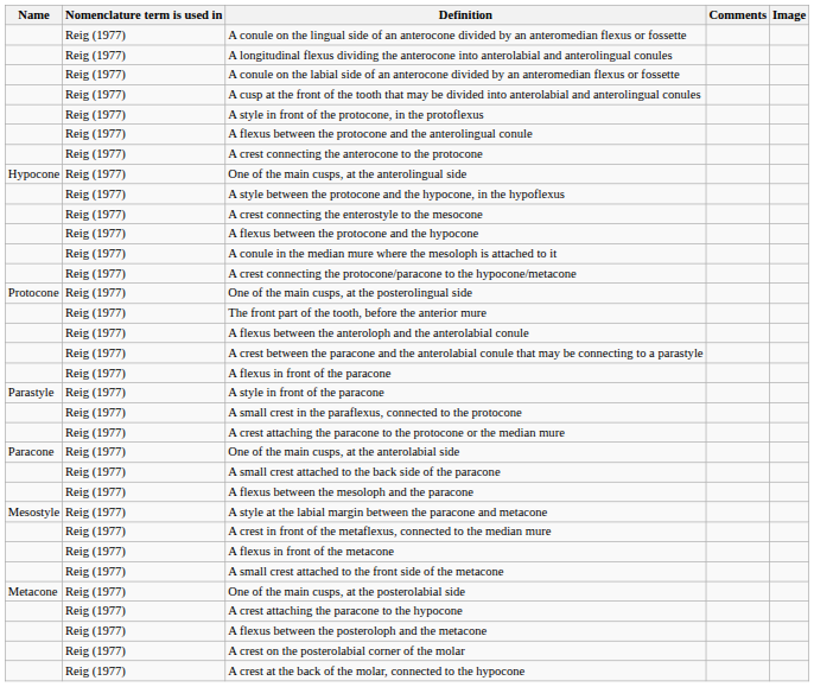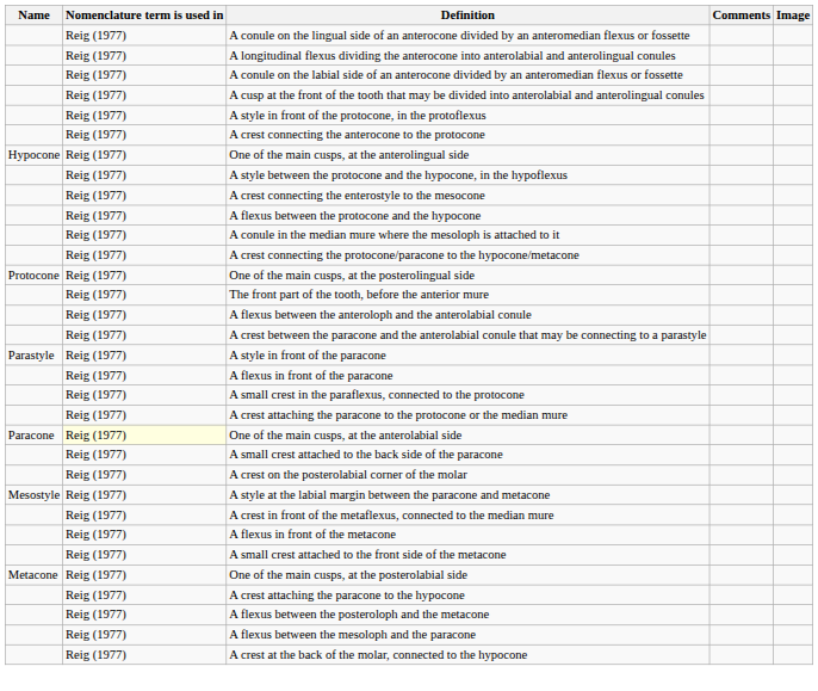 <table class="wikitable sortable">
 <tr>
 <th>Name</th>
 <th>Nomenclature term is used in</th>
 <th>Definition</th>
 <th>Comments</th>
 <th>Image</th>
 </tr>
 <tr>
 <td></td>
 <td>Reig (1977)</td>
 <td>A conule on the lingual side of an anterocone divided by an anteromedian flexus or fossette</td>
 <td></td>
 <td></td>
 </tr>
 <tr>
 <td></td>
 <td>Reig (1977)</td>
 <td>A longitudinal flexus dividing the anterocone into anterolabial and anterolingual conules</td>
 <td></td>
 <td></td>
 </tr>
 <tr>
 <td></td>
 <td>Reig (1977)</td>
 <td>A conule on the labial side of an anterocone divided by an anteromedian flexus or fossette</td>
 <td></td>
 <td></td>
 </tr>
 <tr>
 <td></td>
 <td>Reig (1977)</td>
 <td>A cusp at the front of the tooth that may be divided into anterolabial and anterolingual conules</td>
 <td></td>
 <td></td>
 </tr>
 <tr>
 <td></td>
 <td>Reig (1977)</td>
 <td>A style in front of the protocone, in the protoflexus</td>
-<td></td>
-<td></td>
-</tr>
-<tr>
-<td></td>
-<td>Reig (1977)</td>
-<td>A flexus between the protocone and the anterolingual conule</td>
 <td></td>
 <td></td>
 </tr>
 <tr>
 <td></td>
 <td>Reig (1977)</td>
 <td>A crest connecting the anterocone to the protocone</td>
 <td></td>
 <td></td>
 </tr>
 <tr>
 <td>Hypocone</td>
 <td>Reig (1977)</td>
 <td>One of the main cusps, at the anterolingual side</td>
 <td></td>
 <td></td>
 </tr>
 <tr>
 <td></td>
 <td>Reig (1977)</td>
 <td>A style between the protocone and the hypocone, in the hypoflexus</td>
 <td></td>
 <td></td>
 </tr>
 <tr>
 <td></td>
 <td>Reig (1977)</td>
 <td>A crest connecting the enterostyle to the mesocone</td>
 <td></td>
 <td></td>
 </tr>
 <tr>
 <td></td>
 <td>Reig (1977)</td>
 <td>A flexus between the protocone and the hypocone</td>
 <td></td>
 <td></td>
 </tr>
 <tr>
 <td></td>
 <td>Reig (1977)</td>
 <td>A conule in the median mure where the mesoloph is attached to it</td>
 <td></td>
 <td></td>
 </tr>
 <tr>
 <td></td>
 <td>Reig (1977)</td>
 <td>A crest connecting the protocone/paracone to the hypocone/metacone</td>
 <td></td>
 <td></td>
 </tr>
 <tr>
 <td>Protocone</td>
 <td>Reig (1977)</td>
 <td>One of the main cusps, at the posterolingual side</td>
 <td></td>
 <td></td>
 </tr>
 <tr>
 <td></td>
 <td>Reig (1977)</td>
 <td>The front part of the tooth, before the anterior mure</td>
 <td></td>
 <td></td>
 </tr>
 <tr>
 <td></td>
 <td>Reig (1977)</td>
 <td>A flexus between the anteroloph and the anterolabial conule</td>
 <td></td>
 <td></td>
 </tr>
 <tr>
 <td></td>
 <td>Reig (1977)</td>
 <td>A crest between the paracone and the anterolabial conule that may be connecting to a parastyle</td>
 <td></td>
 <td></td>
 </tr>
 <tr>
-<td></td>
+<td>Parastyle</td>
 <td>Reig (1977)</td>
-<td>A flexus in front of the paracone</td>
+<td>A style in front of the paracone</td>
 <td></td>
 <td></td>
 </tr>
 <tr>
-<td>Parastyle</td>
+<td></td>
 <td>Reig (1977)</td>
-<td>A style in front of the paracone</td>
+<td>A flexus in front of the paracone</td>
 <td></td>
 <td></td>
 </tr>
 <tr>
 <td></td>
 <td>Reig (1977)</td>
 <td>A small crest in the paraflexus, connected to the protocone</td>
 <td></td>
 <td></td>
 </tr>
 <tr>
 <td></td>
 <td>Reig (1977)</td>
 <td>A crest attaching the paracone to the protocone or the median mure</td>
 <td></td>
 <td></td>
 </tr>
 <tr>
 <td>Paracone</td>
-<td>Reig (1977)</td>
+<td style="background: lightyellow;">Reig (1977)</td>
 <td>One of the main cusps, at the anterolabial side</td>
 <td></td>
 <td></td>
 </tr>
 <tr>
 <td></td>
 <td>Reig (1977)</td>
 <td>A small crest attached to the back side of the paracone</td>
 <td></td>
 <td></td>
 </tr>
 <tr>
 <td></td>
 <td>Reig (1977)</td>
-<td>A flexus between the mesoloph and the paracone</td>
+<td>A crest on the posterolabial corner of the molar</td>
 <td></td>
 <td></td>
 </tr>
 <tr>
 <td>Mesostyle</td>
 <td>Reig (1977)</td>
 <td>A style at the labial margin between the paracone and metacone</td>
 <td></td>
 <td></td>
 </tr>
 <tr>
 <td></td>
 <td>Reig (1977)</td>
 <td>A crest in front of the metaflexus, connected to the median mure</td>
 <td></td>
 <td></td>
 </tr>
 <tr>
 <td></td>
 <td>Reig (1977)</td>
 <td>A flexus in front of the metacone</td>
 <td></td>
 <td></td>
 </tr>
 <tr>
 <td></td>
 <td>Reig (1977)</td>
 <td>A small crest attached to the front side of the metacone</td>
 <td></td>
 <td></td>
 </tr>
 <tr>
 <td>Metacone</td>
 <td>Reig (1977)</td>
 <td>One of the main cusps, at the posterolabial side</td>
 <td></td>
 <td></td>
 </tr>
 <tr>
 <td></td>
 <td>Reig (1977)</td>
 <td>A crest attaching the paracone to the hypocone</td>
 <td></td>
 <td></td>
 </tr>
 <tr>
 <td></td>
 <td>Reig (1977)</td>
 <td>A flexus between the posteroloph and the metacone</td>
 <td></td>
 <td></td>
 </tr>
 <tr>
 <td></td>
 <td>Reig (1977)</td>
-<td>A crest on the posterolabial corner of the molar</td>
+<td>A flexus between the mesoloph and the paracone</td>
 <td></td>
 <td></td>
 </tr>
 <tr>
 <td></td>
 <td>Reig (1977)</td>
 <td>A crest at the back of the molar, connected to the hypocone</td>
 <td></td>
 <td></td>
 </tr>
 </table>
